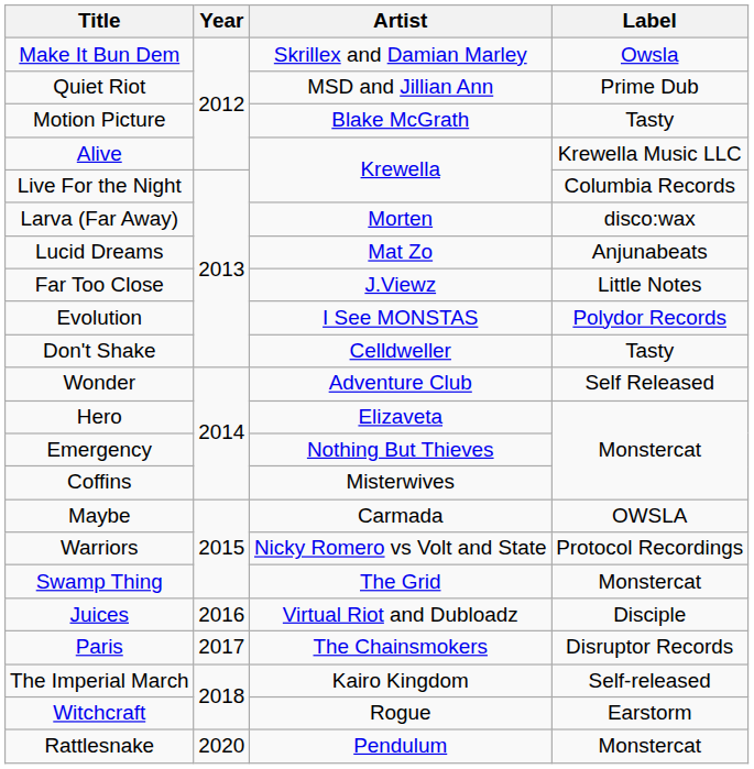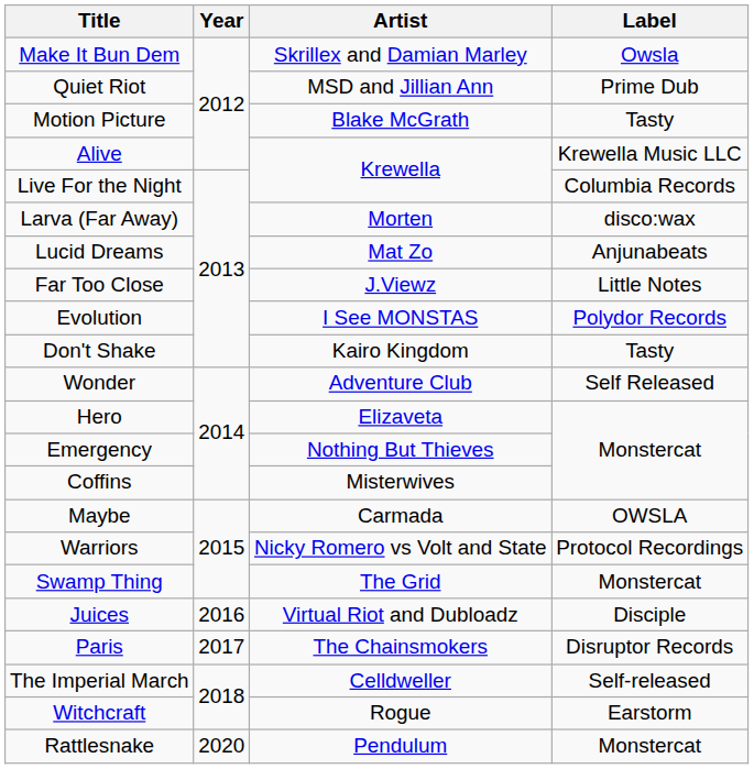 <table class="wikitable plainrowheaders" style="text-align:center;">
 <tr>
 <th scope="col">Title</th>
 <th scope="col">Year</th>
 <th scope="col">Artist</th>
 <th scope="col">Label</th>
 </tr>
 <tr>
 <td><a href='#'>Make It Bun Dem</a></td>
 <td rowspan="4">2012</td>
 <td><a href='#'>Skrillex</a> and <a href='#'>Damian Marley</a></td>
 <td><a href='#'>Owsla</a></td>
 </tr>
 <tr>
 <td>Quiet Riot</td>
 <td>MSD and <a href='#'>Jillian Ann</a></td>
 <td>Prime Dub</td>
 </tr>
 <tr>
 <td>Motion Picture</td>
 <td><a href='#'>Blake McGrath</a></td>
 <td>Tasty</td>
 </tr>
 <tr>
 <td><a href='#'>Alive</a></td>
 <td rowspan="2"><a href='#'>Krewella</a></td>
 <td>Krewella Music LLC</td>
 </tr>
 <tr>
 <td>Live For the Night</td>
 <td rowspan="6">2013</td>
 <td>Columbia Records</td>
 </tr>
 <tr>
 <td>Larva (Far Away)</td>
 <td><a href='#'>Morten</a></td>
 <td>disco:wax</td>
 </tr>
 <tr>
 <td>Lucid Dreams</td>
 <td><a href='#'>Mat Zo</a></td>
 <td>Anjunabeats</td>
 </tr>
 <tr>
 <td>Far Too Close</td>
 <td><a href='#'>J.Viewz</a></td>
 <td>Little Notes</td>
 </tr>
 <tr>
 <td>Evolution</td>
 <td><a href='#'>I See MONSTAS</a></td>
 <td><a href='#'>Polydor Records</a></td>
 </tr>
 <tr>
 <td>Don't Shake</td>
-<td><a href='#'>Celldweller</a></td>
+<td>Kairo Kingdom</td>
 <td>Tasty</td>
 </tr>
 <tr>
 <td>Wonder</td>
 <td rowspan="4">2014</td>
 <td><a href='#'>Adventure Club</a> <br></td>
 <td>Self Released</td>
 </tr>
 <tr>
 <td>Hero</td>
 <td><a href='#'>Elizaveta</a></td>
 <td rowspan="3">Monstercat</td>
 </tr>
 <tr>
 <td>Emergency</td>
 <td><a href='#'>Nothing But Thieves</a></td>
 </tr>
 <tr>
 <td>Coffins</td>
 <td>Misterwives</td>
 </tr>
 <tr>
 <td>Maybe</td>
 <td rowspan="3">2015</td>
 <td>Carmada</td>
 <td>OWSLA</td>
 </tr>
 <tr>
 <td>Warriors</td>
 <td><a href='#'>Nicky Romero</a> vs Volt and State</td>
 <td>Protocol Recordings</td>
 </tr>
 <tr>
 <td><a href='#'>Swamp Thing</a></td>
 <td><a href='#'>The Grid</a></td>
 <td>Monstercat</td>
 </tr>
 <tr>
 <td><a href='#'>Juices</a></td>
 <td rowspan="1">2016</td>
 <td><a href='#'>Virtual Riot</a> and Dubloadz</td>
 <td>Disciple</td>
 </tr>
 <tr>
 <td><a href='#'>Paris</a></td>
 <td rowspan="1">2017</td>
 <td><a href='#'>The Chainsmokers</a></td>
 <td>Disruptor Records</td>
 </tr>
 <tr>
 <td>The Imperial March</td>
 <td rowspan="2">2018</td>
-<td>Kairo Kingdom</td>
+<td><a href='#'>Celldweller</a></td>
 <td>Self-released</td>
 </tr>
 <tr>
 <td><a href='#'>Witchcraft</a></td>
 <td>Rogue</td>
 <td>Earstorm</td>
 </tr>
 <tr>
 <td>Rattlesnake</td>
 <td>2020</td>
 <td><a href='#'>Pendulum</a></td>
 <td>Monstercat</td>
 </tr>
 </table>
